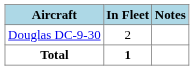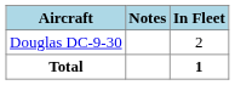 <table class="toccolours" border="1" cellpadding="3" style="margin:1em auto; white-space:nowrap; border-collapse:collapse">
 <tr bgcolor=lightblue>
 <th>Aircraft</th>
+<th>Notes</th>
 <th>In Fleet</th>
-<th>Notes</th>
 </tr>
 <tr>
 <td><a href='#'>Douglas DC-9-30</a></td>
+<td></td>
 <td align="center">2</td>
-<td></td>
 </tr>
 <tr>
 <th>Total</th>
+<th></th>
 <th>1</th>
-<th></th>
 </tr>
 </table>
